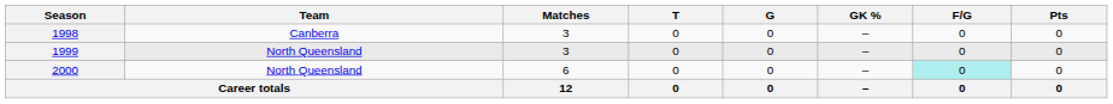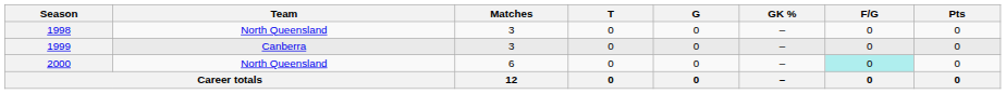 <table class="wikitable sortable"  style="font-size:90%; text-align:center; width:85%;">
 <tr>
 <th width=2%>Season</th>
 <th width=8%>Team</th>
 <th width=2%>Matches</th>
 <th width=2%>T</th>
 <th width=2%>G</th>
 <th width=2%>GK %</th>
 <th width=2%>F/G</th>
 <th width=2%>Pts</th>
 </tr>
 <tr>
 <th scope="row" style="text-align:center; font-weight:normal"><a href='#'>1998</a></th>
-<td style="text-align:center;"> <a href='#'>Canberra</a></td>
+<td style="text-align:center;"> <a href='#'>North Queensland</a></td>
 <td>3</td>
 <td>0</td>
 <td>0</td>
 <td>–</td>
 <td>0</td>
 <td>0</td>
 </tr>
 <tr style="background-color: #EAEAEA">
 <th scope="row" style="text-align:center; font-weight:normal"><a href='#'>1999</a></th>
-<td style="text-align:center;"> <a href='#'>North Queensland</a></td>
+<td style="text-align:center;"> <a href='#'>Canberra</a></td>
 <td>3</td>
 <td>0</td>
 <td>0</td>
 <td>–</td>
 <td>0</td>
 <td>0</td>
 </tr>
 <tr>
 <th scope="row" style="text-align:center; font-weight:normal"><a href='#'>2000</a></th>
 <td style="text-align:center;"> <a href='#'>North Queensland</a></td>
 <td>6</td>
 <td>0</td>
 <td>0</td>
 <td>–</td>
 <td style="background: paleturquoise;">0</td>
 <td>0</td>
 </tr>
 <tr class="sortbottom">
 <th colspan=2>Career totals</th>
 <th>12</th>
 <th>0</th>
 <th>0</th>
 <th>–</th>
 <th>0</th>
 <th>0</th>
 </tr>
 </table>
